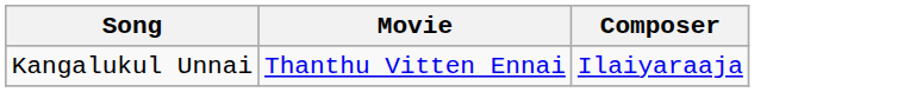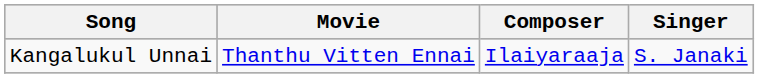 <table class="wikitable">
 <tr>
 <th>Song</th>
 <th>Movie</th>
 <th>Composer</th>
+<th>Singer</th>
 </tr>
 <tr>
 <td>Kangalukul Unnai</td>
 <td><a href='#'>Thanthu Vitten Ennai</a></td>
 <td><a href='#'>Ilaiyaraaja</a></td>
+<td><a href='#'>S. Janaki</a></td>
 </tr>
 </table>
